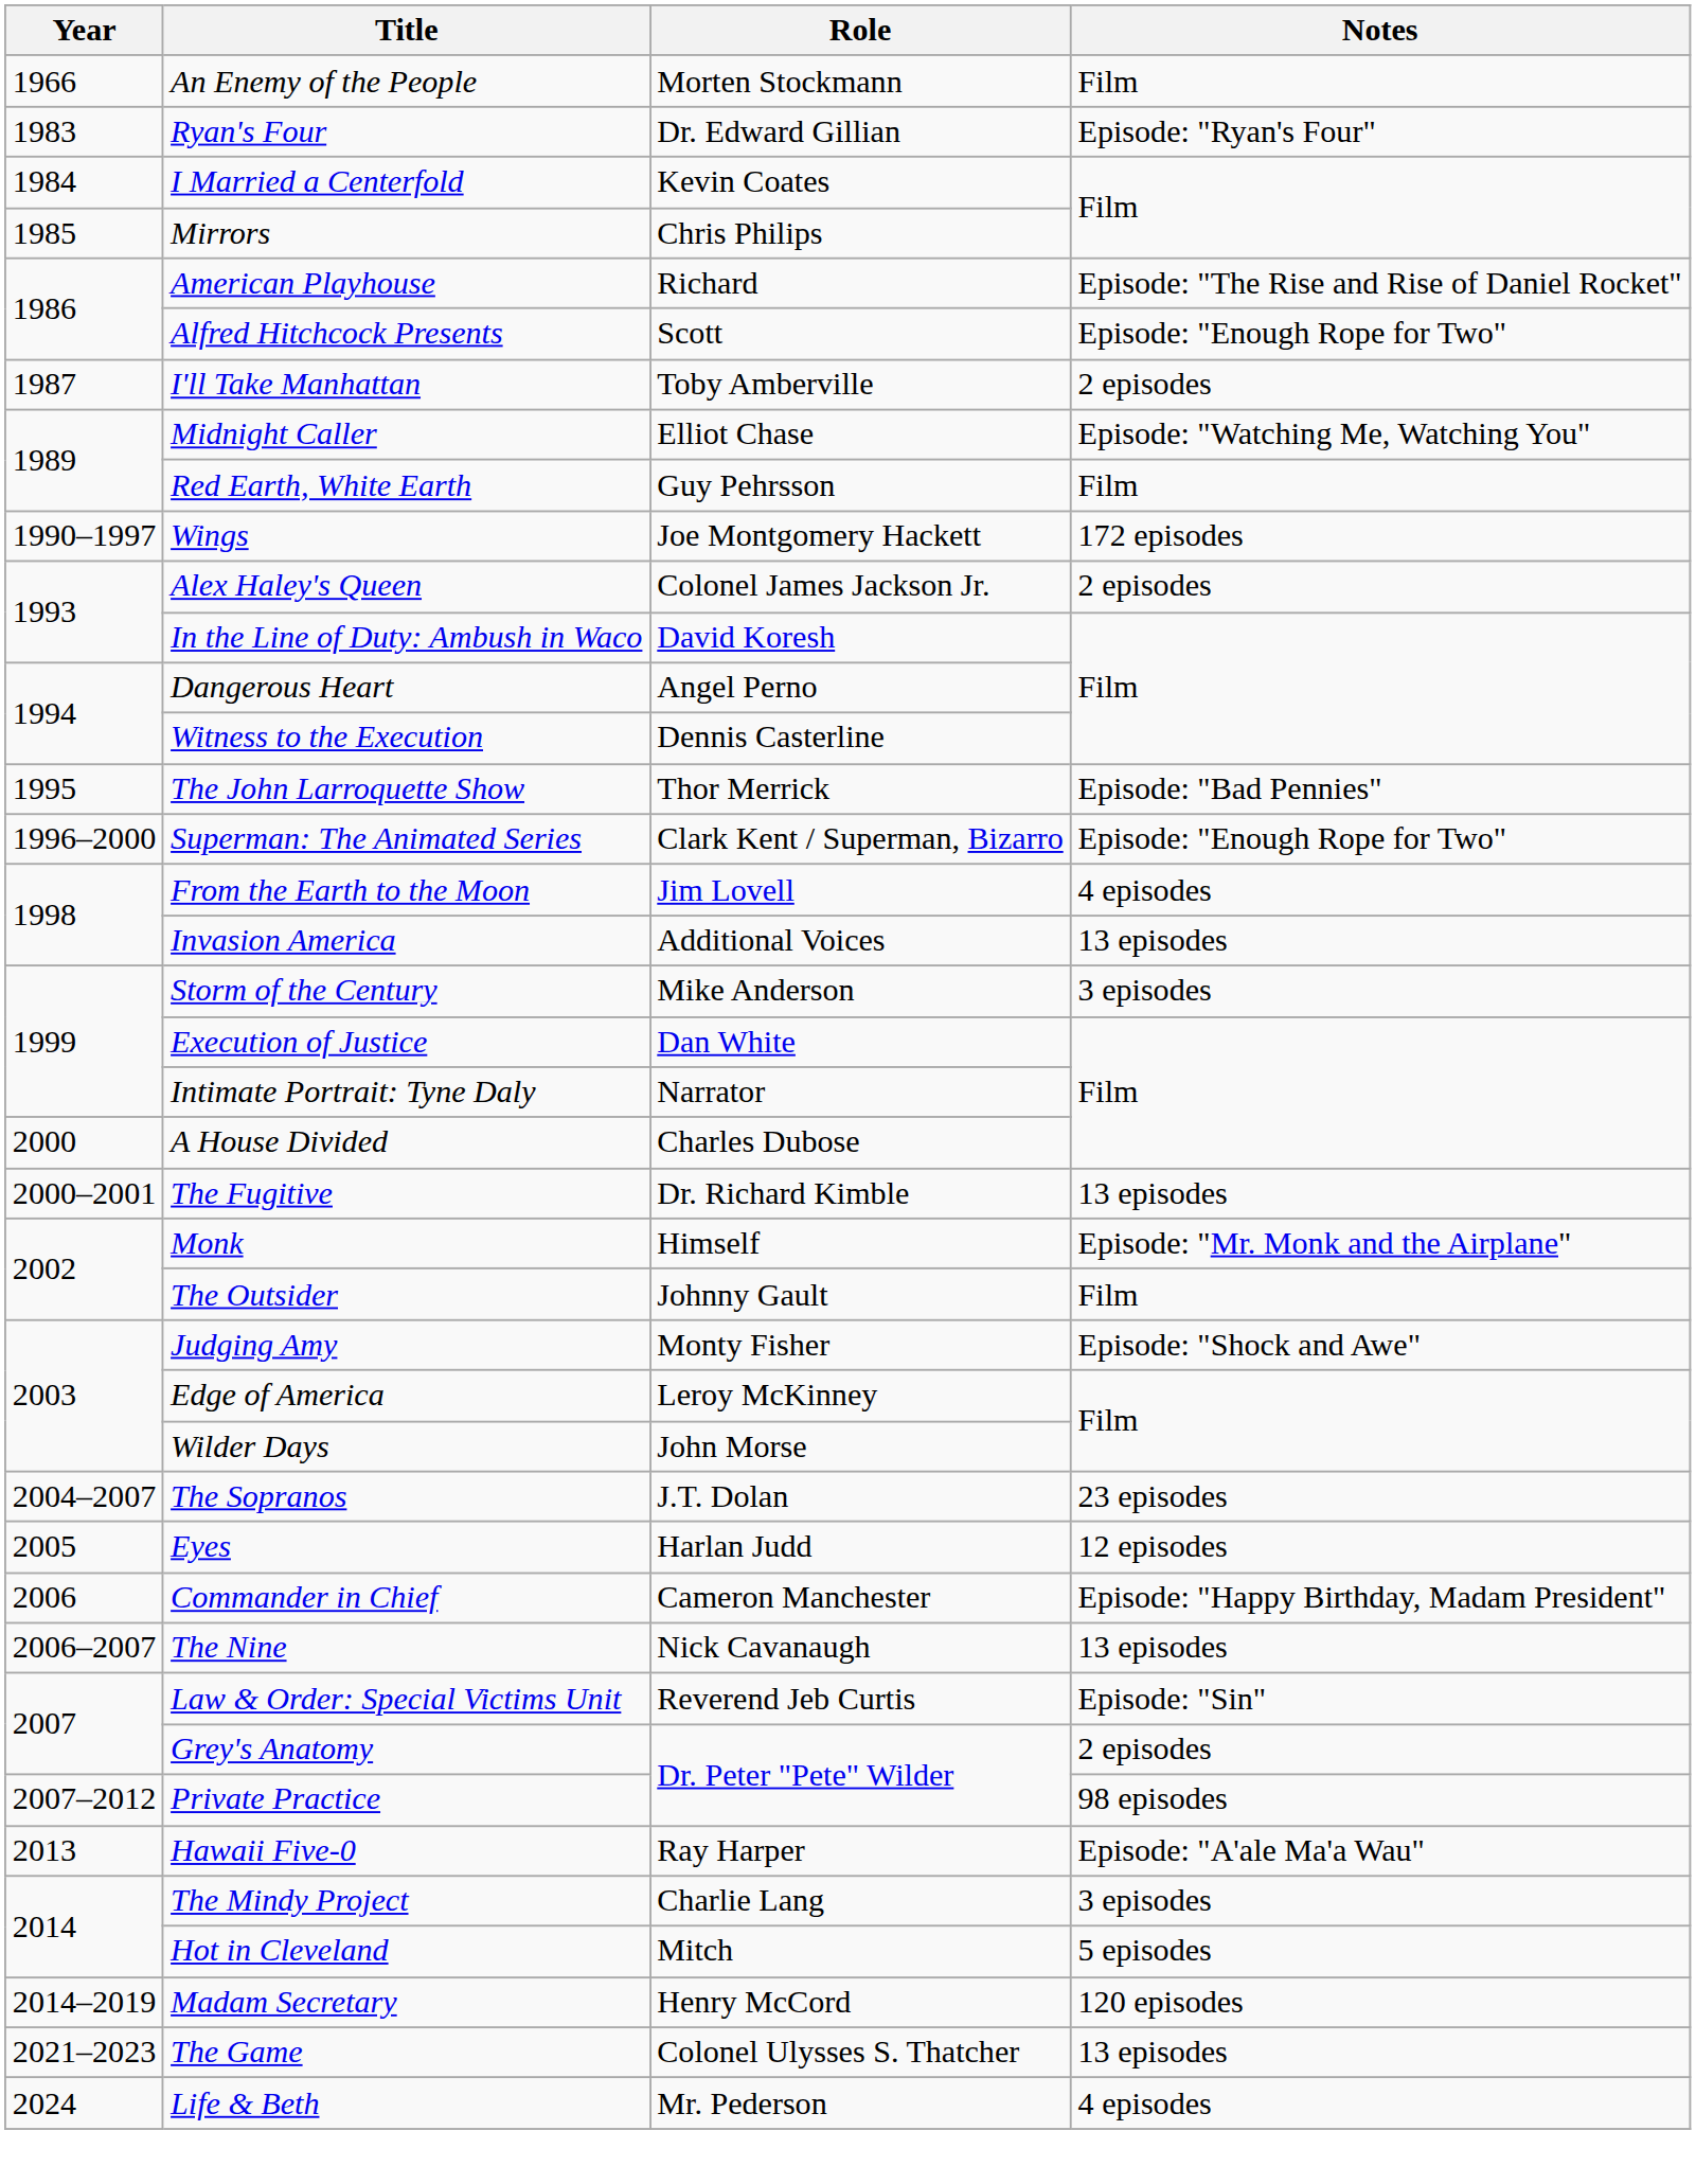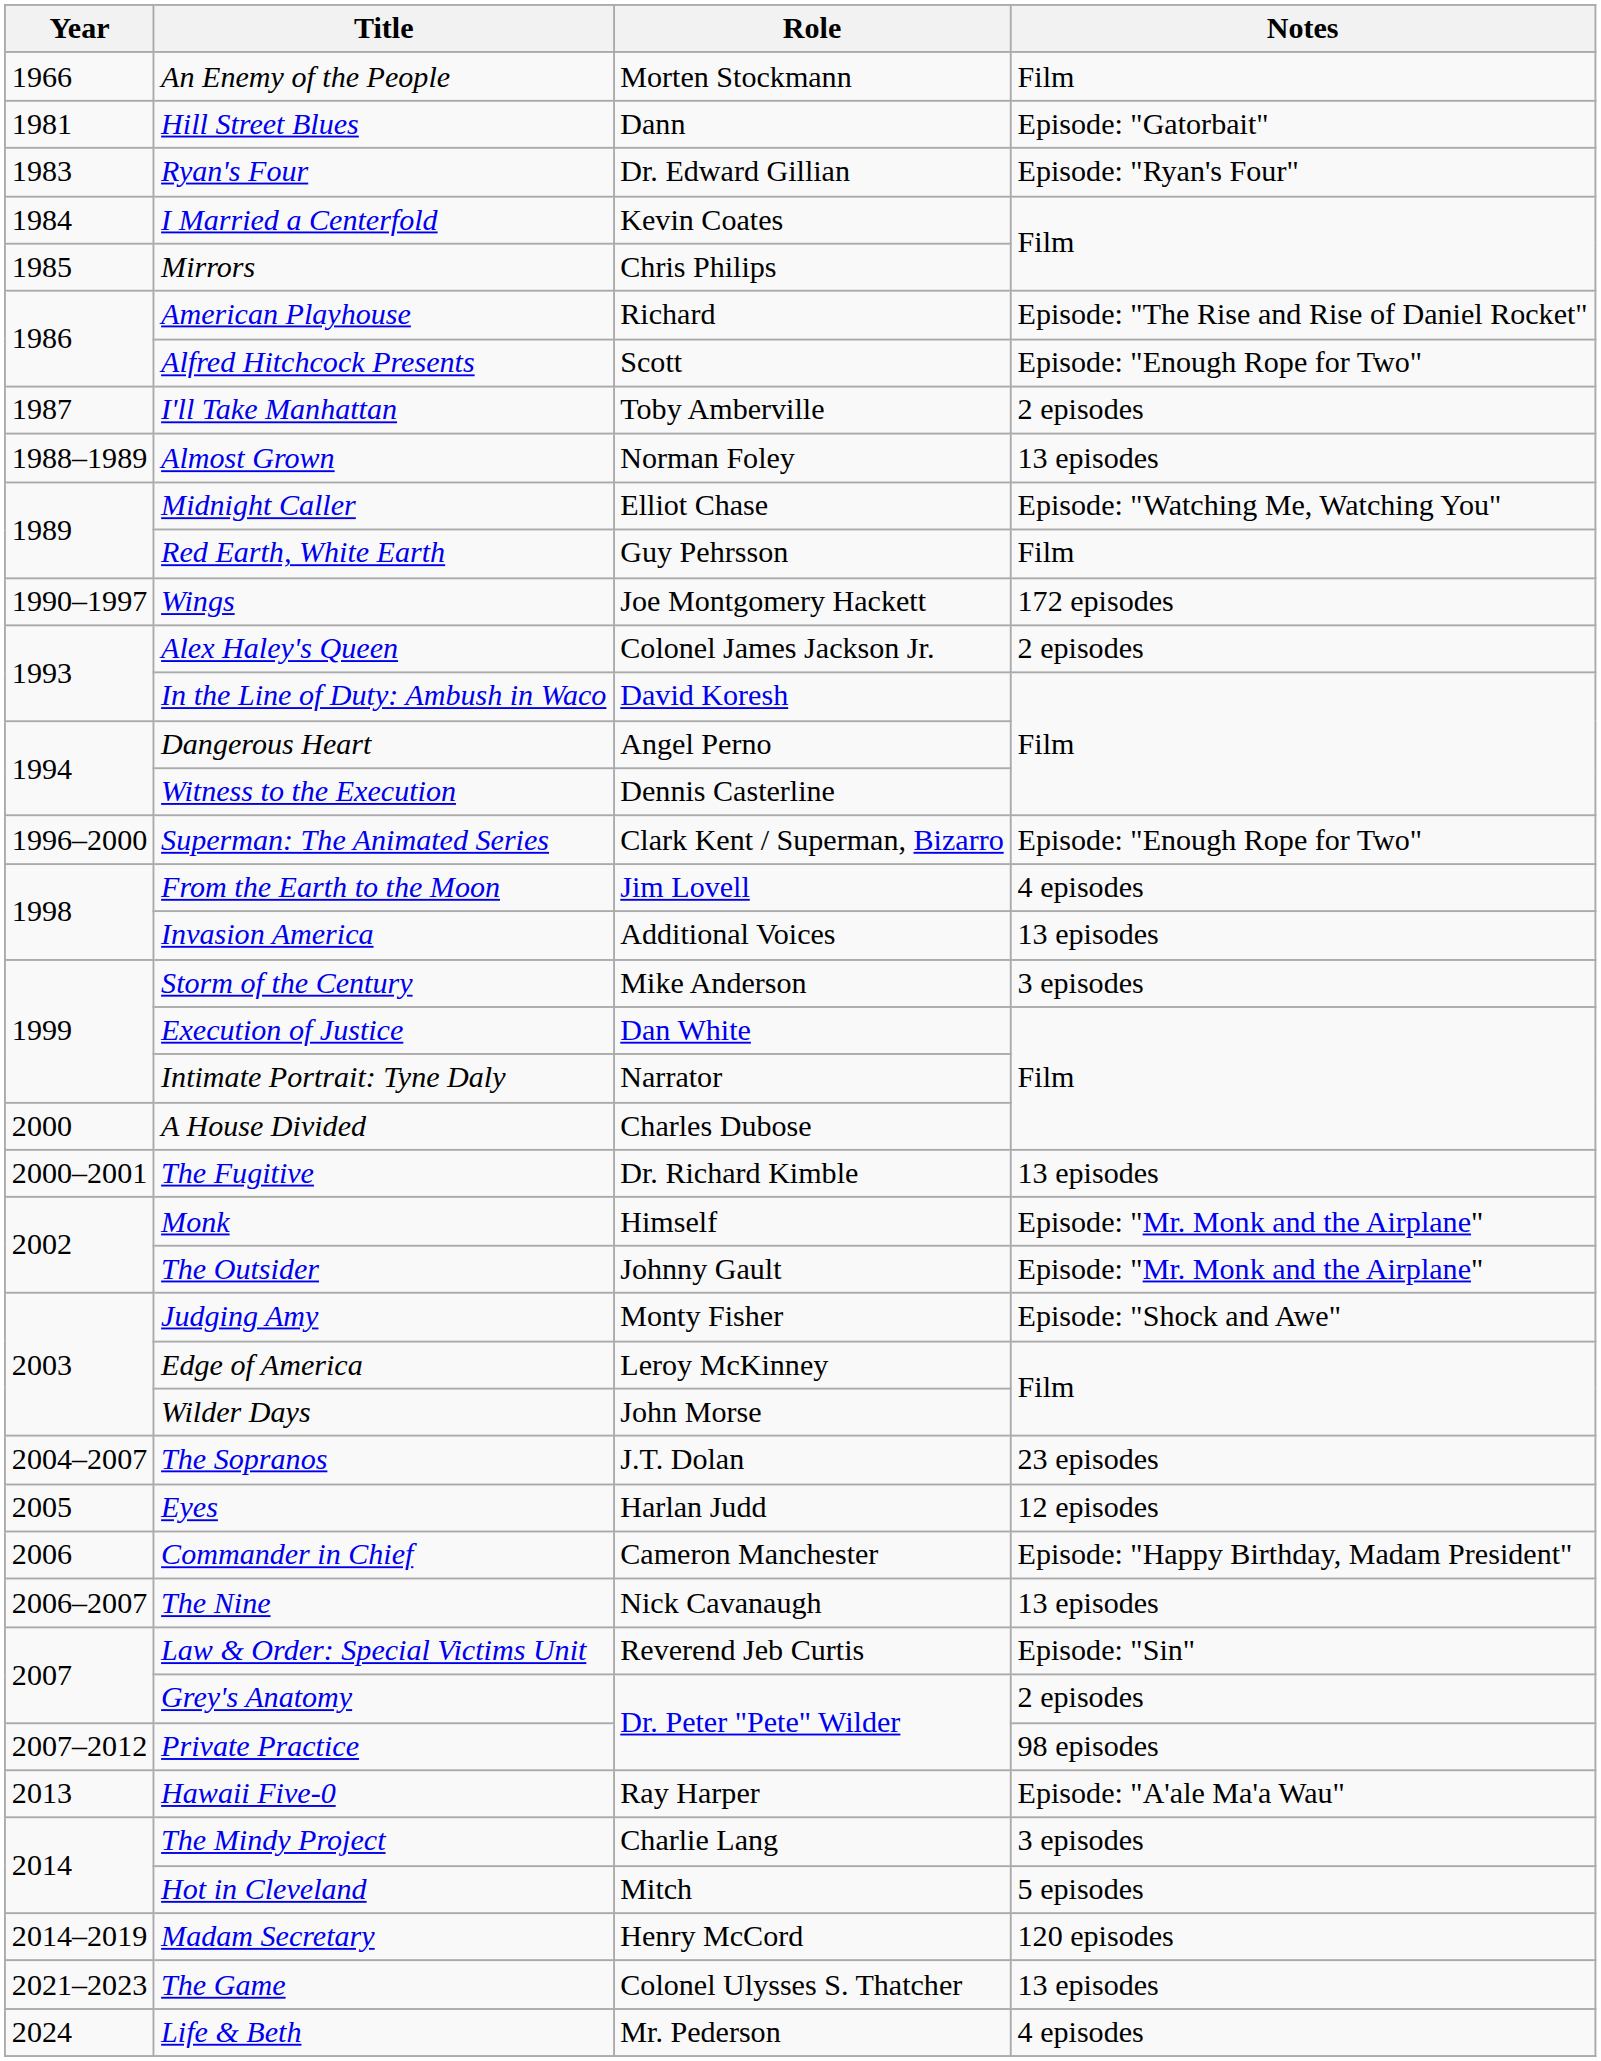 <table class="wikitable sortable">
 <tr>
 <th>Year</th>
 <th>Title</th>
 <th>Role</th>
 <th class="unsortable">Notes</th>
 </tr>
 <tr>
 <td>1966</td>
 <td><em>An Enemy of the People</em></td>
 <td>Morten Stockmann</td>
 <td>Film</td>
+</tr>
+<tr>
+<td>1981</td>
+<td><em><a href='#'>Hill Street Blues</a></em></td>
+<td>Dann</td>
+<td>Episode: "Gatorbait"</td>
 </tr>
 <tr>
 <td>1983</td>
 <td><em><a href='#'>Ryan's Four</a></em></td>
 <td>Dr. Edward Gillian</td>
 <td>Episode: "Ryan's Four"</td>
 </tr>
 <tr>
 <td>1984</td>
 <td><em><a href='#'>I Married a Centerfold</a></em></td>
 <td>Kevin Coates</td>
 <td rowspan="2">Film</td>
 </tr>
 <tr>
 <td>1985</td>
 <td><em>Mirrors</em></td>
 <td>Chris Philips</td>
 </tr>
 <tr>
 <td rowspan="2">1986</td>
 <td><em><a href='#'>American Playhouse</a></em></td>
 <td>Richard</td>
 <td>Episode: "The Rise and Rise of Daniel Rocket"</td>
 </tr>
 <tr>
 <td><em><a href='#'>Alfred Hitchcock Presents</a></em></td>
 <td>Scott</td>
 <td>Episode: "Enough Rope for Two"</td>
 </tr>
 <tr>
 <td>1987</td>
 <td><em><a href='#'>I'll Take Manhattan</a></em></td>
 <td>Toby Amberville</td>
 <td>2 episodes</td>
+</tr>
+<tr>
+<td>1988–1989</td>
+<td><em><a href='#'>Almost Grown</a></em></td>
+<td>Norman Foley</td>
+<td>13 episodes</td>
 </tr>
 <tr>
 <td rowspan="2">1989</td>
 <td><em><a href='#'>Midnight Caller</a></em></td>
 <td>Elliot Chase</td>
 <td>Episode: "Watching Me, Watching You"</td>
 </tr>
 <tr>
 <td><em><a href='#'>Red Earth, White Earth</a></em></td>
 <td>Guy Pehrsson</td>
 <td>Film</td>
 </tr>
 <tr>
 <td>1990–1997</td>
 <td><em><a href='#'>Wings</a></em></td>
 <td>Joe Montgomery Hackett</td>
 <td>172 episodes</td>
 </tr>
 <tr>
 <td rowspan="2">1993</td>
 <td><em><a href='#'>Alex Haley's Queen</a></em></td>
 <td>Colonel James Jackson Jr.</td>
 <td>2 episodes</td>
 </tr>
 <tr>
 <td><em><a href='#'>In the Line of Duty: Ambush in Waco</a></em></td>
 <td><a href='#'>David Koresh</a></td>
 <td rowspan="3">Film</td>
 </tr>
 <tr>
 <td rowspan="2">1994</td>
 <td><em>Dangerous Heart</em></td>
 <td>Angel Perno</td>
 </tr>
 <tr>
 <td><em><a href='#'>Witness to the Execution</a></em></td>
 <td>Dennis Casterline</td>
-</tr>
-<tr>
-<td>1995</td>
-<td><em><a href='#'>The John Larroquette Show</a></em></td>
-<td>Thor Merrick</td>
-<td>Episode: "Bad Pennies"</td>
 </tr>
 <tr>
 <td>1996–2000</td>
 <td><em><a href='#'>Superman: The Animated Series</a></em></td>
 <td>Clark Kent / Superman, <a href='#'>Bizarro</a></td>
 <td>Episode: "Enough Rope for Two"</td>
 </tr>
 <tr>
 <td rowspan="2">1998</td>
 <td><em><a href='#'>From the Earth to the Moon</a></em></td>
 <td><a href='#'>Jim Lovell</a></td>
 <td>4 episodes</td>
 </tr>
 <tr>
 <td><em><a href='#'>Invasion America</a></em></td>
 <td>Additional Voices</td>
 <td>13 episodes</td>
 </tr>
 <tr>
 <td rowspan="3">1999</td>
 <td><em><a href='#'>Storm of the Century</a></em></td>
 <td>Mike Anderson</td>
 <td>3 episodes</td>
 </tr>
 <tr>
 <td><em><a href='#'>Execution of Justice</a></em></td>
 <td><a href='#'>Dan White</a></td>
 <td rowspan="3">Film</td>
 </tr>
 <tr>
 <td><em>Intimate Portrait: Tyne Daly</em></td>
 <td>Narrator</td>
 </tr>
 <tr>
 <td>2000</td>
 <td><em>A House Divided</em></td>
 <td>Charles Dubose</td>
 </tr>
 <tr>
 <td>2000–2001</td>
 <td><em><a href='#'>The Fugitive</a></em></td>
 <td>Dr. Richard Kimble</td>
 <td>13 episodes</td>
 </tr>
 <tr>
 <td rowspan="2">2002</td>
 <td><em><a href='#'>Monk</a></em></td>
 <td>Himself</td>
 <td>Episode: "<a href='#'>Mr. Monk and the Airplane</a>"</td>
 </tr>
 <tr>
 <td><em><a href='#'>The Outsider</a></em></td>
 <td>Johnny Gault</td>
-<td>Film</td>
+<td>Episode: "<a href='#'>Mr. Monk and the Airplane</a>"</td>
 </tr>
 <tr>
 <td rowspan="3">2003</td>
 <td><em><a href='#'>Judging Amy</a></em></td>
 <td>Monty Fisher</td>
 <td>Episode: "Shock and Awe"</td>
 </tr>
 <tr>
 <td><em>Edge of America</em></td>
 <td>Leroy McKinney</td>
 <td rowspan="2">Film</td>
 </tr>
 <tr>
 <td><em>Wilder Days</em></td>
 <td>John Morse</td>
 </tr>
 <tr>
 <td>2004–2007</td>
 <td><em><a href='#'>The Sopranos</a></em></td>
 <td>J.T. Dolan</td>
 <td>23 episodes</td>
 </tr>
 <tr>
 <td>2005</td>
 <td><em><a href='#'>Eyes</a></em></td>
 <td>Harlan Judd</td>
 <td>12 episodes</td>
 </tr>
 <tr>
 <td>2006</td>
 <td><em><a href='#'>Commander in Chief</a></em></td>
 <td>Cameron Manchester</td>
 <td>Episode: "Happy Birthday, Madam President"</td>
 </tr>
 <tr>
 <td>2006–2007</td>
 <td><em><a href='#'>The Nine</a></em></td>
 <td>Nick Cavanaugh</td>
 <td>13 episodes</td>
 </tr>
 <tr>
 <td rowspan="2">2007</td>
 <td><em><a href='#'>Law & Order: Special Victims Unit</a></em></td>
 <td>Reverend Jeb Curtis</td>
 <td>Episode: "Sin"</td>
 </tr>
 <tr>
 <td><em><a href='#'>Grey's Anatomy</a></em></td>
 <td rowspan="2"><a href='#'>Dr. Peter "Pete" Wilder</a></td>
 <td>2 episodes</td>
 </tr>
 <tr>
 <td>2007–2012</td>
 <td><em><a href='#'>Private Practice</a></em></td>
 <td>98 episodes</td>
 </tr>
 <tr>
 <td>2013</td>
 <td><em><a href='#'>Hawaii Five-0</a></em></td>
 <td>Ray Harper</td>
 <td>Episode: "A'ale Ma'a Wau"</td>
 </tr>
 <tr>
 <td rowspan="2">2014</td>
 <td><em><a href='#'>The Mindy Project</a></em></td>
 <td>Charlie Lang</td>
 <td>3 episodes</td>
 </tr>
 <tr>
 <td><em><a href='#'>Hot in Cleveland</a></em></td>
 <td>Mitch</td>
 <td>5 episodes</td>
 </tr>
 <tr>
 <td>2014–2019</td>
 <td><em><a href='#'>Madam Secretary</a></em></td>
 <td>Henry McCord</td>
 <td>120 episodes</td>
 </tr>
 <tr>
 <td>2021–2023</td>
 <td><em><a href='#'>The Game</a></em></td>
 <td>Colonel Ulysses S. Thatcher</td>
 <td>13 episodes</td>
 </tr>
 <tr>
 <td>2024</td>
 <td><em><a href='#'>Life & Beth</a></em></td>
 <td>Mr. Pederson</td>
 <td>4 episodes</td>
 </tr>
 </table>
